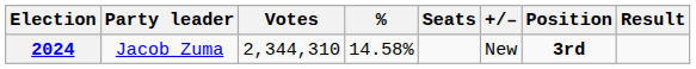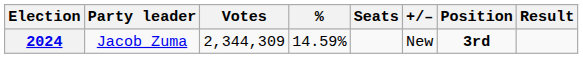 <table class=wikitable style=text-align:center>
 <tr>
 <th>Election</th>
 <th>Party leader</th>
 <th>Votes</th>
 <th>%</th>
 <th>Seats</th>
 <th>+/–</th>
 <th>Position</th>
 <th><strong>Result</strong></th>
 </tr>
 <tr>
 <th><a href='#'>2024</a></th>
 <td><a href='#'>Jacob Zuma</a></td>
-<td>2,344,310</td>
-<td>14.58%</td>
+<td>2,344,309</td>
+<td>14.59%</td>
 <td></td>
 <td>New</td>
 <td><strong>3rd</strong></td>
 <td></td>
 </tr>
 </table>
